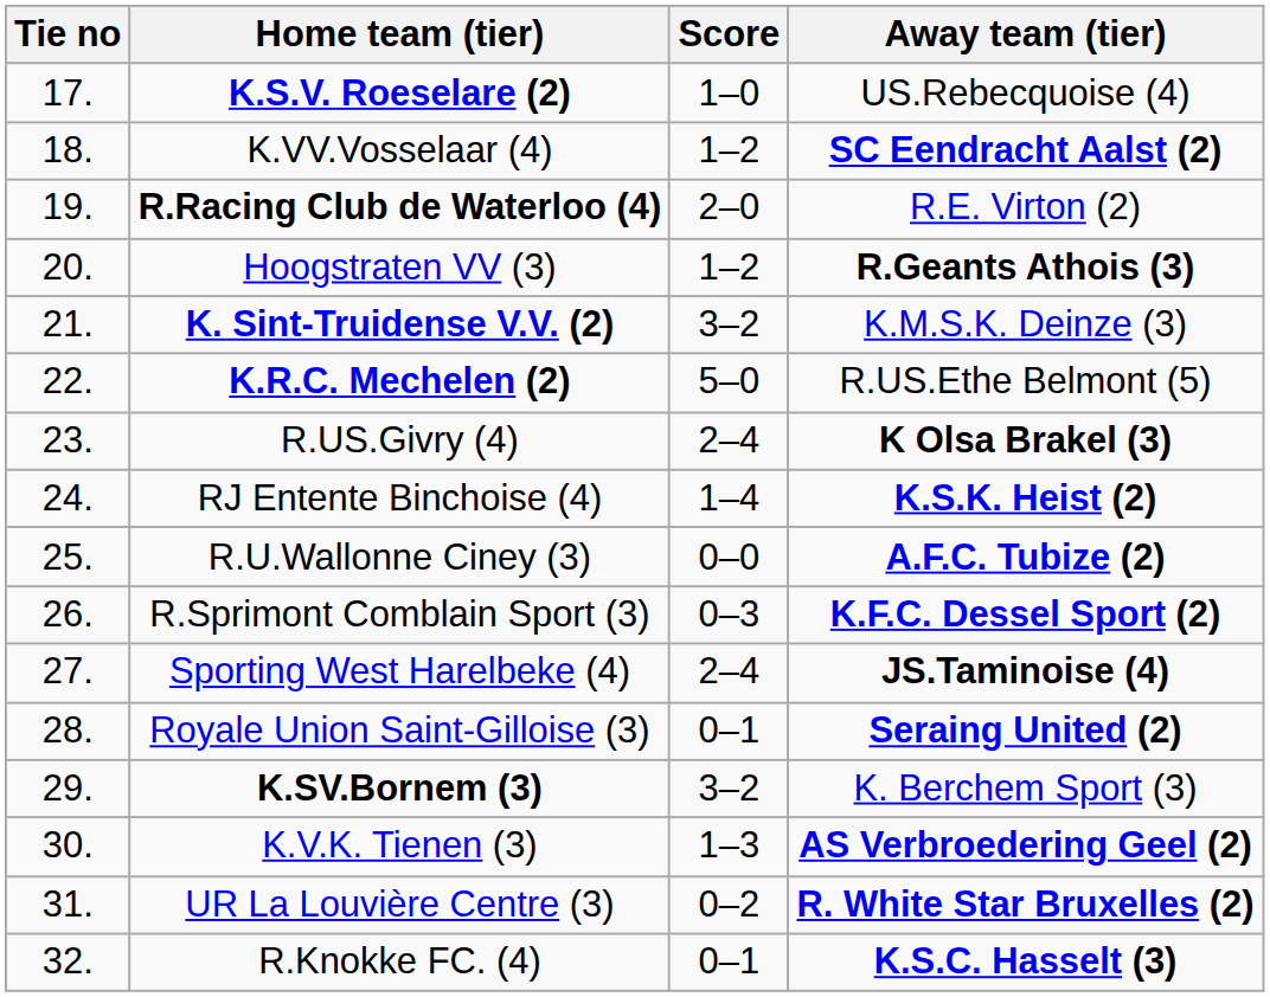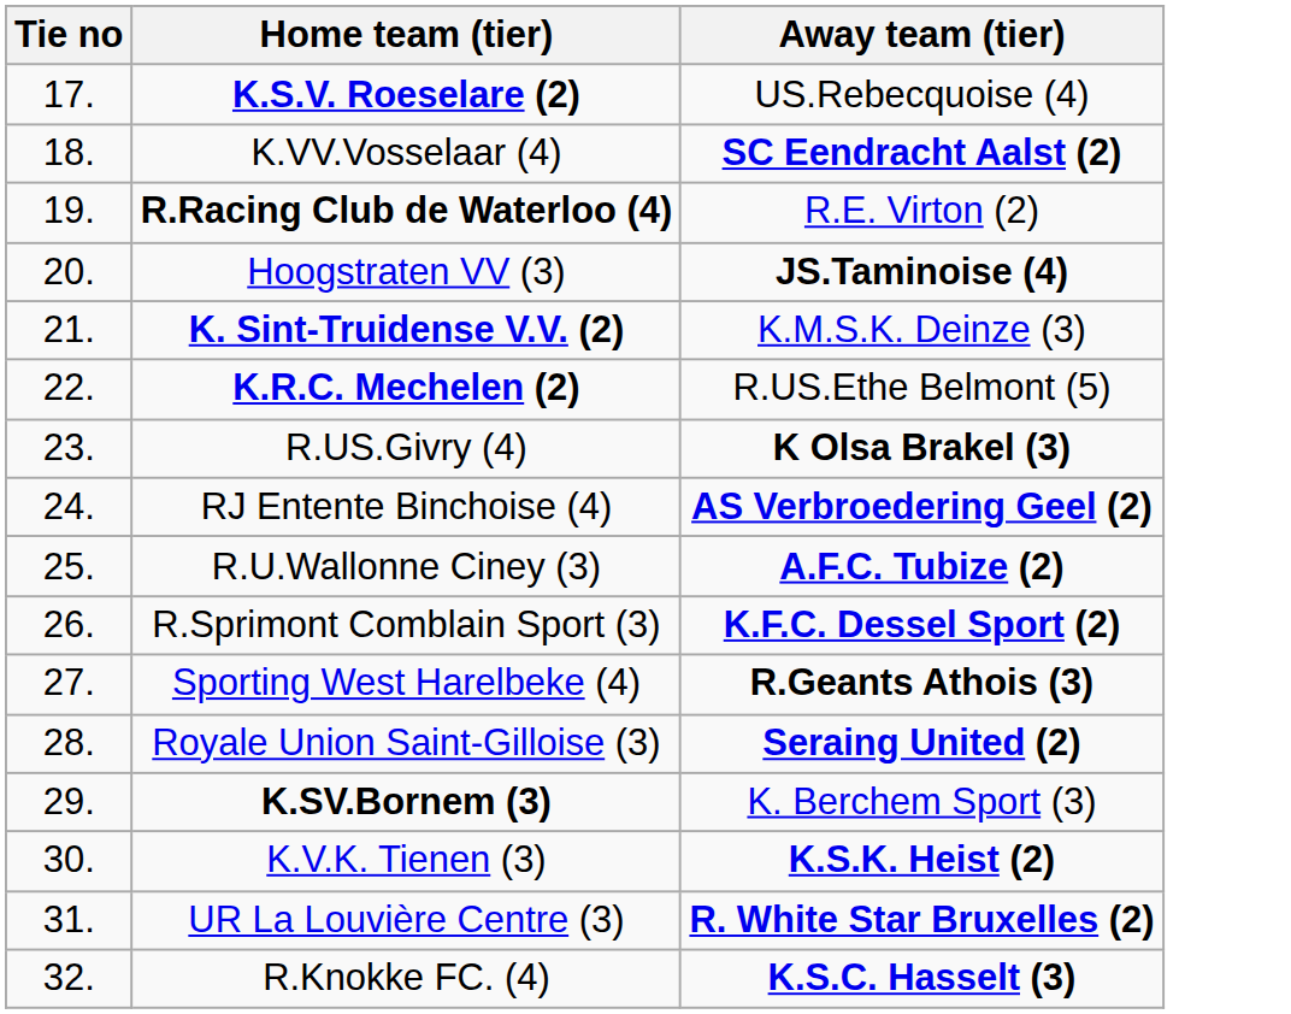 <table class="wikitable" style="text-align: center">
 <tr>
 <th>Tie no</th>
 <th>Home team (tier)</th>
-<th>Score</th>
 <th>Away team (tier)</th>
 </tr>
 <tr>
 <td>17.</td>
 <td><strong><a href='#'>K.S.V. Roeselare</a> (2)</strong></td>
-<td>1–0</td>
 <td>US.Rebecquoise (4)</td>
 </tr>
 <tr>
 <td>18.</td>
 <td>K.VV.Vosselaar (4)</td>
-<td>1–2</td>
 <td><strong><a href='#'>SC Eendracht Aalst</a> (2)</strong></td>
 </tr>
 <tr>
 <td>19.</td>
 <td><strong>R.Racing Club de Waterloo (4)</strong></td>
-<td>2–0</td>
 <td><a href='#'>R.E. Virton</a> (2)</td>
 </tr>
 <tr>
 <td>20.</td>
 <td><a href='#'>Hoogstraten VV</a> (3)</td>
-<td>1–2</td>
-<td><strong>R.Geants Athois (3)</strong></td>
+<td><strong>JS.Taminoise (4)</strong></td>
 </tr>
 <tr>
 <td>21.</td>
 <td><strong><a href='#'>K. Sint-Truidense V.V.</a> (2)</strong></td>
-<td>3–2 </td>
 <td><a href='#'>K.M.S.K. Deinze</a> (3)</td>
 </tr>
 <tr>
 <td>22.</td>
 <td><strong><a href='#'>K.R.C. Mechelen</a> (2)</strong></td>
-<td>5–0</td>
 <td>R.US.Ethe Belmont (5)</td>
 </tr>
 <tr>
 <td>23.</td>
 <td>R.US.Givry (4)</td>
-<td>2–4</td>
 <td><strong>K Olsa Brakel (3)</strong></td>
 </tr>
 <tr>
 <td>24.</td>
 <td>RJ Entente Binchoise (4)</td>
-<td>1–4</td>
-<td><strong><a href='#'>K.S.K. Heist</a> (2)</strong></td>
+<td><strong><a href='#'>AS Verbroedering Geel</a> (2)</strong></td>
 </tr>
 <tr>
 <td>25.</td>
 <td>R.U.Wallonne Ciney (3)</td>
-<td>0–0 </td>
 <td><strong><a href='#'>A.F.C. Tubize</a> (2)</strong></td>
 </tr>
 <tr>
 <td>26.</td>
 <td>R.Sprimont Comblain Sport (3)</td>
-<td>0–3</td>
 <td><strong><a href='#'>K.F.C. Dessel Sport</a> (2)</strong></td>
 </tr>
 <tr>
 <td>27.</td>
 <td><a href='#'>Sporting West Harelbeke</a> (4)</td>
-<td>2–4 </td>
-<td><strong>JS.Taminoise (4)</strong></td>
+<td><strong>R.Geants Athois (3)</strong></td>
 </tr>
 <tr>
 <td>28.</td>
 <td><a href='#'>Royale Union Saint-Gilloise</a> (3)</td>
-<td>0–1</td>
 <td><strong><a href='#'>Seraing United</a> (2)</strong></td>
 </tr>
 <tr>
 <td>29.</td>
 <td><strong>K.SV.Bornem (3)</strong></td>
-<td>3–2</td>
 <td><a href='#'>K. Berchem Sport</a> (3)</td>
 </tr>
 <tr>
 <td>30.</td>
 <td><a href='#'>K.V.K. Tienen</a> (3)</td>
-<td>1–3</td>
-<td><strong><a href='#'>AS Verbroedering Geel</a> (2)</strong></td>
+<td><strong><a href='#'>K.S.K. Heist</a> (2)</strong></td>
 </tr>
 <tr>
 <td>31.</td>
 <td><a href='#'>UR La Louvière Centre</a> (3)</td>
-<td>0–2</td>
 <td><strong><a href='#'>R. White Star Bruxelles</a> (2)</strong></td>
 </tr>
 <tr>
 <td>32.</td>
 <td>R.Knokke FC. (4)</td>
-<td>0–1</td>
 <td><strong><a href='#'>K.S.C. Hasselt</a> (3)</strong></td>
 </tr>
 </table>
